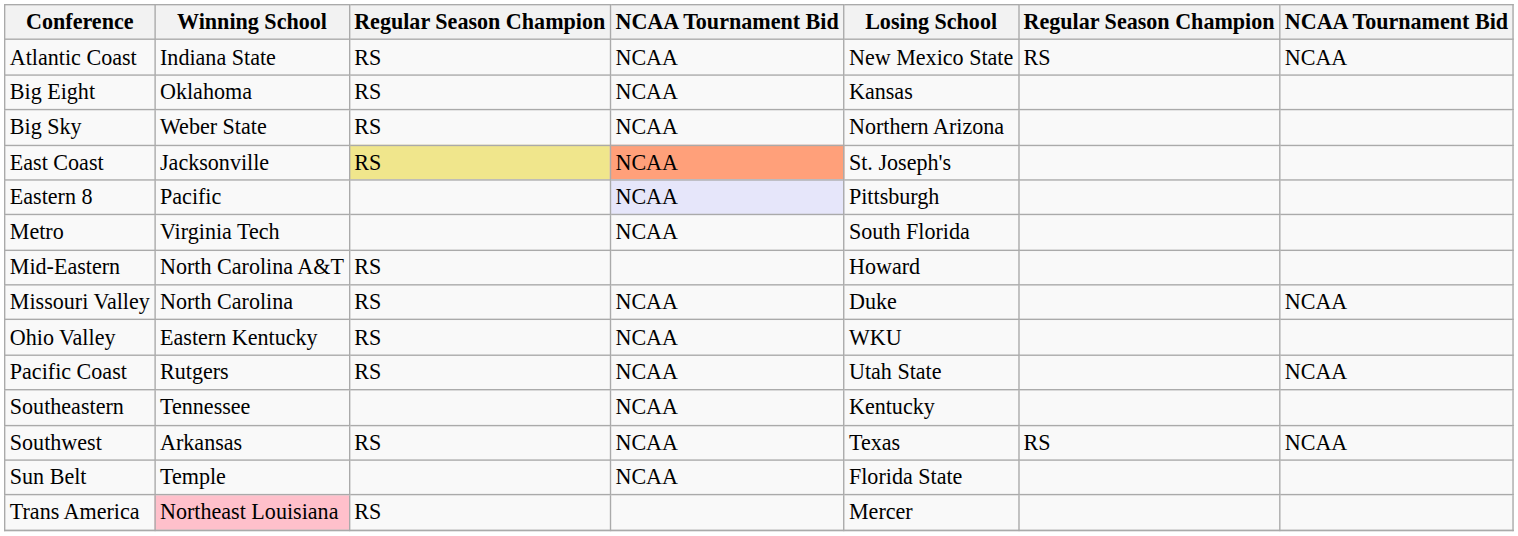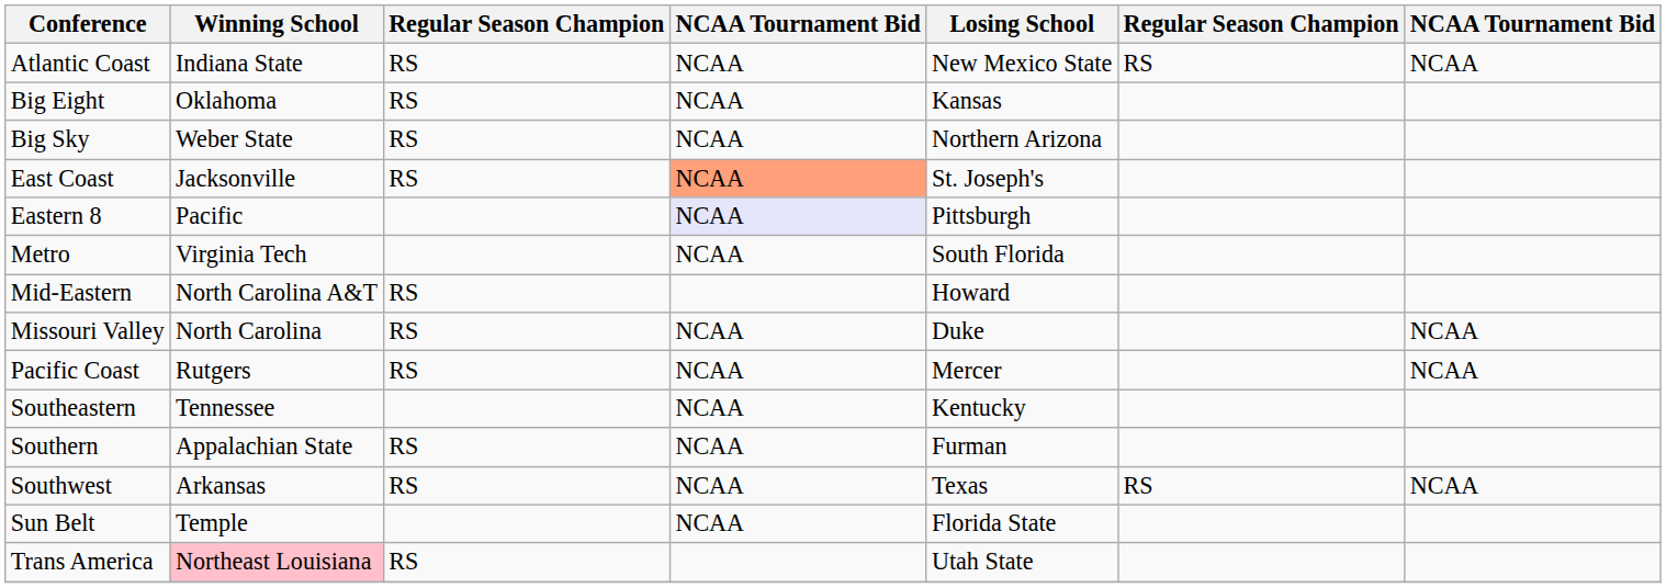 <table class="wikitable">
 <tr>
 <th>Conference</th>
 <th>Winning School</th>
 <th>Regular Season Champion</th>
 <th>NCAA Tournament Bid</th>
 <th>Losing School</th>
 <th>Regular Season Champion</th>
 <th>NCAA Tournament Bid</th>
 </tr>
 <tr>
 <td>Atlantic Coast</td>
 <td>Indiana State</td>
 <td>RS</td>
 <td>NCAA</td>
 <td>New Mexico State</td>
 <td>RS</td>
 <td>NCAA</td>
 </tr>
 <tr>
 <td>Big Eight</td>
 <td>Oklahoma</td>
 <td>RS</td>
 <td>NCAA</td>
 <td>Kansas</td>
 <td></td>
 <td></td>
 </tr>
 <tr>
 <td>Big Sky</td>
 <td>Weber State</td>
 <td>RS</td>
 <td>NCAA</td>
 <td>Northern Arizona</td>
 <td></td>
 <td></td>
 </tr>
 <tr>
 <td>East Coast</td>
 <td>Jacksonville</td>
-<td style="background: khaki;">RS</td>
+<td>RS</td>
 <td style="background: lightsalmon;">NCAA</td>
 <td>St. Joseph's</td>
 <td></td>
 <td></td>
 </tr>
 <tr>
 <td>Eastern 8</td>
 <td>Pacific</td>
 <td></td>
 <td style="background: lavender;">NCAA</td>
 <td>Pittsburgh</td>
 <td></td>
 <td></td>
 </tr>
 <tr>
 <td>Metro</td>
 <td>Virginia Tech</td>
 <td></td>
 <td>NCAA</td>
 <td>South Florida</td>
 <td></td>
 <td></td>
 </tr>
 <tr>
 <td>Mid-Eastern</td>
 <td>North Carolina A&T</td>
 <td>RS</td>
 <td></td>
 <td>Howard</td>
 <td></td>
 <td></td>
 </tr>
 <tr>
 <td>Missouri Valley</td>
 <td>North Carolina</td>
 <td>RS</td>
 <td>NCAA</td>
 <td>Duke</td>
 <td></td>
 <td>NCAA</td>
 </tr>
 <tr>
-<td>Ohio Valley</td>
-<td>Eastern Kentucky</td>
-<td>RS</td>
-<td>NCAA</td>
-<td>WKU</td>
-<td></td>
-<td></td>
-</tr>
-<tr>
 <td>Pacific Coast</td>
 <td>Rutgers</td>
 <td>RS</td>
 <td>NCAA</td>
-<td>Utah State</td>
+<td>Mercer</td>
 <td></td>
 <td>NCAA</td>
 </tr>
 <tr>
 <td>Southeastern</td>
 <td>Tennessee</td>
 <td></td>
 <td>NCAA</td>
 <td>Kentucky</td>
+<td></td>
+<td></td>
+</tr>
+<tr>
+<td>Southern</td>
+<td>Appalachian State</td>
+<td>RS</td>
+<td>NCAA</td>
+<td>Furman</td>
 <td></td>
 <td></td>
 </tr>
 <tr>
 <td>Southwest</td>
 <td>Arkansas</td>
 <td>RS</td>
 <td>NCAA</td>
 <td>Texas</td>
 <td>RS</td>
 <td>NCAA</td>
 </tr>
 <tr>
 <td>Sun Belt</td>
 <td>Temple</td>
 <td></td>
 <td>NCAA</td>
 <td>Florida State</td>
 <td></td>
 <td></td>
 </tr>
 <tr>
 <td>Trans America</td>
 <td style="background: pink;">Northeast Louisiana</td>
 <td>RS</td>
 <td></td>
-<td>Mercer</td>
+<td>Utah State</td>
 <td></td>
 <td></td>
 </tr>
 <tr>
 </tr>
 </table>
